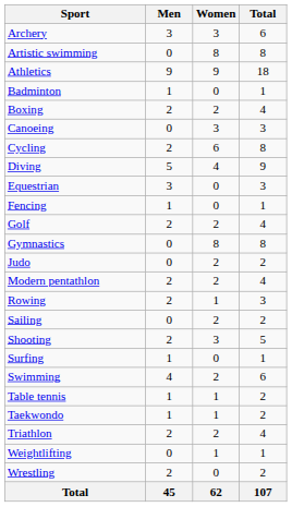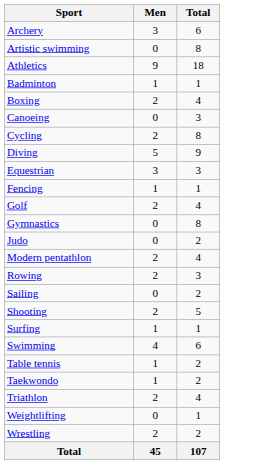 <table class="wikitable sortable" style="text-align:center;">
 <tr>
 <th width=180>Sport</th>
 <th width=55>Men</th>
-<th width=55>Women</th>
 <th width=55>Total</th>
 </tr>
 <tr>
 <td align=left><a href='#'>Archery</a></td>
-<td>3</td>
 <td>3</td>
 <td>6</td>
 </tr>
 <tr>
 <td align=left><a href='#'>Artistic swimming</a></td>
 <td>0</td>
 <td>8</td>
-<td>8</td>
 </tr>
 <tr>
 <td align=left><a href='#'>Athletics</a></td>
-<td>9</td>
 <td>9</td>
 <td>18</td>
 </tr>
 <tr>
 <td align=left><a href='#'>Badminton</a></td>
 <td>1</td>
-<td>0</td>
 <td>1</td>
 </tr>
 <tr>
 <td align=left><a href='#'>Boxing</a></td>
-<td>2</td>
 <td>2</td>
 <td>4</td>
 </tr>
 <tr>
 <td align=left><a href='#'>Canoeing</a></td>
 <td>0</td>
 <td>3</td>
-<td>3</td>
 </tr>
 <tr>
 <td align=left><a href='#'>Cycling</a></td>
 <td>2</td>
-<td>6</td>
 <td>8</td>
 </tr>
 <tr>
 <td align=left><a href='#'>Diving</a></td>
 <td>5</td>
-<td>4</td>
 <td>9</td>
 </tr>
 <tr>
 <td align=left><a href='#'>Equestrian</a></td>
 <td>3</td>
-<td>0</td>
 <td>3</td>
 </tr>
 <tr>
 <td align=left><a href='#'>Fencing</a></td>
 <td>1</td>
-<td>0</td>
 <td>1</td>
 </tr>
 <tr>
 <td align=left><a href='#'>Golf</a></td>
-<td>2</td>
 <td>2</td>
 <td>4</td>
 </tr>
 <tr>
 <td align=left><a href='#'>Gymnastics</a></td>
 <td>0</td>
 <td>8</td>
-<td>8</td>
 </tr>
 <tr>
 <td align=left><a href='#'>Judo</a></td>
 <td>0</td>
 <td>2</td>
-<td>2</td>
 </tr>
 <tr>
 <td align=left><a href='#'>Modern pentathlon</a></td>
-<td>2</td>
 <td>2</td>
 <td>4</td>
 </tr>
 <tr>
 <td align=left><a href='#'>Rowing</a></td>
 <td>2</td>
-<td>1</td>
 <td>3</td>
 </tr>
 <tr>
 <td align=left><a href='#'>Sailing</a></td>
 <td>0</td>
 <td>2</td>
-<td>2</td>
 </tr>
 <tr>
 <td align=left><a href='#'>Shooting</a></td>
 <td>2</td>
-<td>3</td>
 <td>5</td>
 </tr>
 <tr>
 <td align=left><a href='#'>Surfing</a></td>
 <td>1</td>
-<td>0</td>
 <td>1</td>
 </tr>
 <tr>
 <td align=left><a href='#'>Swimming</a></td>
 <td>4</td>
-<td>2</td>
 <td>6</td>
 </tr>
 <tr>
 <td align=left><a href='#'>Table tennis</a></td>
-<td>1</td>
 <td>1</td>
 <td>2</td>
 </tr>
 <tr>
 <td align=left><a href='#'>Taekwondo</a></td>
 <td>1</td>
-<td>1</td>
 <td>2</td>
 </tr>
 <tr>
 <td align=left><a href='#'>Triathlon</a></td>
-<td>2</td>
 <td>2</td>
 <td>4</td>
 </tr>
 <tr>
 <td align=left><a href='#'>Weightlifting</a></td>
 <td>0</td>
 <td>1</td>
-<td>1</td>
 </tr>
 <tr>
 <td align=left><a href='#'>Wrestling</a></td>
 <td>2</td>
-<td>0</td>
 <td>2</td>
 </tr>
 <tr>
 <th>Total</th>
 <th>45</th>
-<th>62</th>
 <th>107</th>
 </tr>
 </table>
